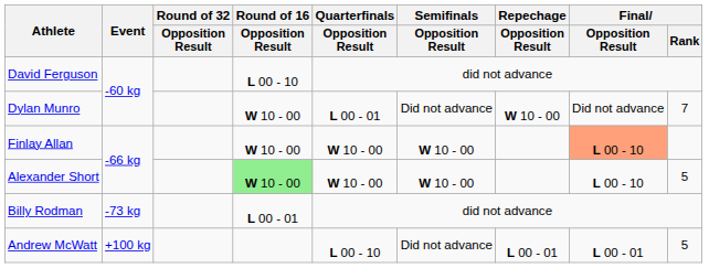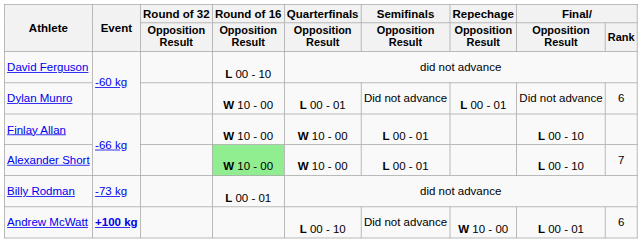 <table class="wikitable" style="font-size:90%;">
 <tr>
 <th rowspan=2>Athlete</th>
 <th rowspan=2>Event</th>
 <th>Round of 32</th>
 <th>Round of 16</th>
 <th>Quarterfinals</th>
 <th>Semifinals</th>
 <th>Repechage</th>
 <th colspan=2>Final/</th>
 </tr>
 <tr style="font-size:95%">
 <th>Opposition<br>Result</th>
 <th>Opposition<br>Result</th>
 <th>Opposition<br>Result</th>
 <th>Opposition<br>Result</th>
 <th>Opposition<br>Result</th>
 <th>Opposition<br>Result</th>
 <th>Rank</th>
 </tr>
 <tr align=center>
 <td align=left><a href='#'>David Ferguson</a></td>
 <td align=left rowspan=2><a href='#'>-60 kg</a></td>
 <td></td>
 <td><br><strong>L</strong> 00 - 10</td>
 <td colspan=5>did not advance</td>
 </tr>
 <tr align=center>
 <td align=left><a href='#'>Dylan Munro</a></td>
 <td></td>
 <td><br><strong>W</strong> 10 - 00</td>
 <td><br><strong>L</strong> 00 - 01</td>
 <td>Did not advance</td>
-<td><br><strong>W</strong> 10 - 00</td>
+<td><br><strong>L</strong> 00 - 01</td>
 <td>Did not advance</td>
-<td>7</td>
+<td>6</td>
 </tr>
 <tr align=center>
 <td align=left><a href='#'>Finlay Allan</a></td>
 <td align=left rowspan=2><a href='#'>-66 kg</a></td>
 <td></td>
 <td><br><strong>W</strong> 10 - 00</td>
 <td><br><strong>W</strong> 10 - 00</td>
-<td><br><strong>W</strong> 10 - 00</td>
+<td><br><strong>L</strong> 00 - 01</td>
 <td></td>
-<td style="background: lightsalmon;"><br><strong>L</strong> 00 - 10</td>
+<td><br><strong>L</strong> 00 - 10</td>
 <td></td>
 </tr>
 <tr align=center>
 <td align=left><a href='#'>Alexander Short</a></td>
 <td></td>
 <td style="background: lightgreen;"><br><strong>W</strong> 10 - 00</td>
 <td><br><strong>W</strong> 10 - 00</td>
-<td><br><strong>W</strong> 10 - 00</td>
+<td><br><strong>L</strong> 00 - 01</td>
 <td></td>
 <td><br><strong>L</strong> 00 - 10</td>
-<td>5</td>
+<td>7</td>
 </tr>
 <tr align=center>
 <td align=left><a href='#'>Billy Rodman</a></td>
 <td align=left><a href='#'>-73 kg</a></td>
 <td></td>
 <td><br><strong>L</strong> 00 - 01</td>
 <td colspan=5>did not advance</td>
 </tr>
 <tr align=center>
 <td align=left><a href='#'>Andrew McWatt</a></td>
-<td align=left><a href='#'>+100 kg</a></td>
+<td align=left><strong><a href='#'>+100 kg</a></strong></td>
 <td></td>
 <td></td>
 <td><br><strong>L</strong> 00 - 10</td>
 <td>Did not advance</td>
+<td><br><strong>W</strong> 10 - 00</td>
 <td><br><strong>L</strong> 00 - 01</td>
-<td><br><strong>L</strong> 00 - 01</td>
-<td>5</td>
+<td>6</td>
 </tr>
 </table>
